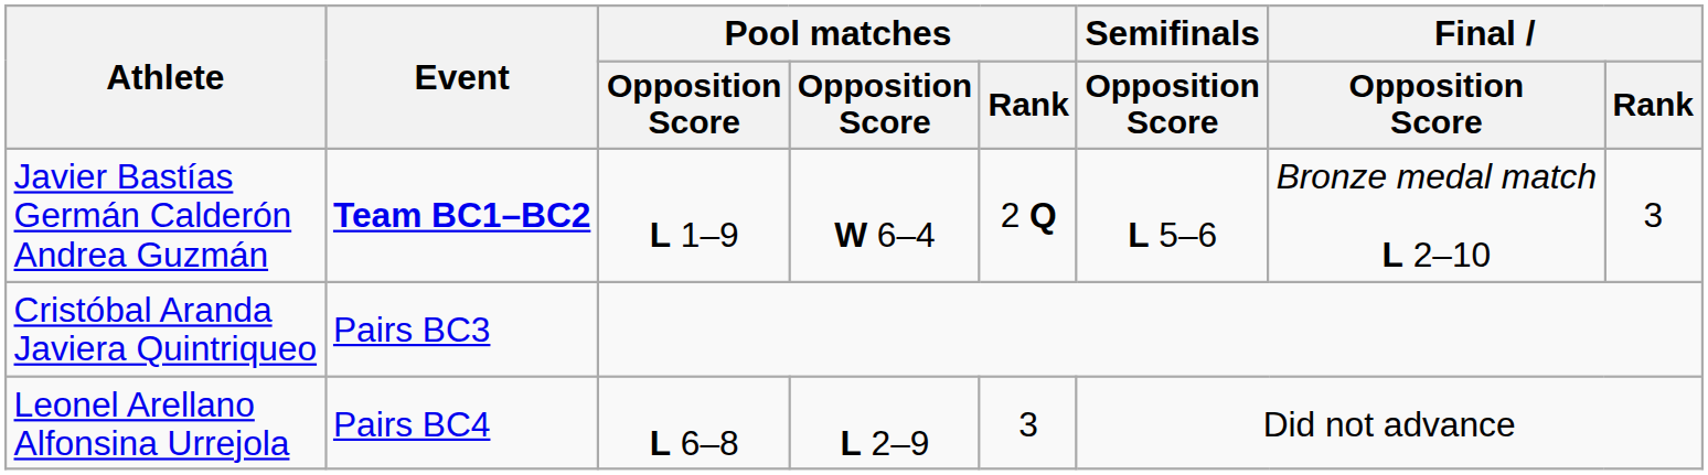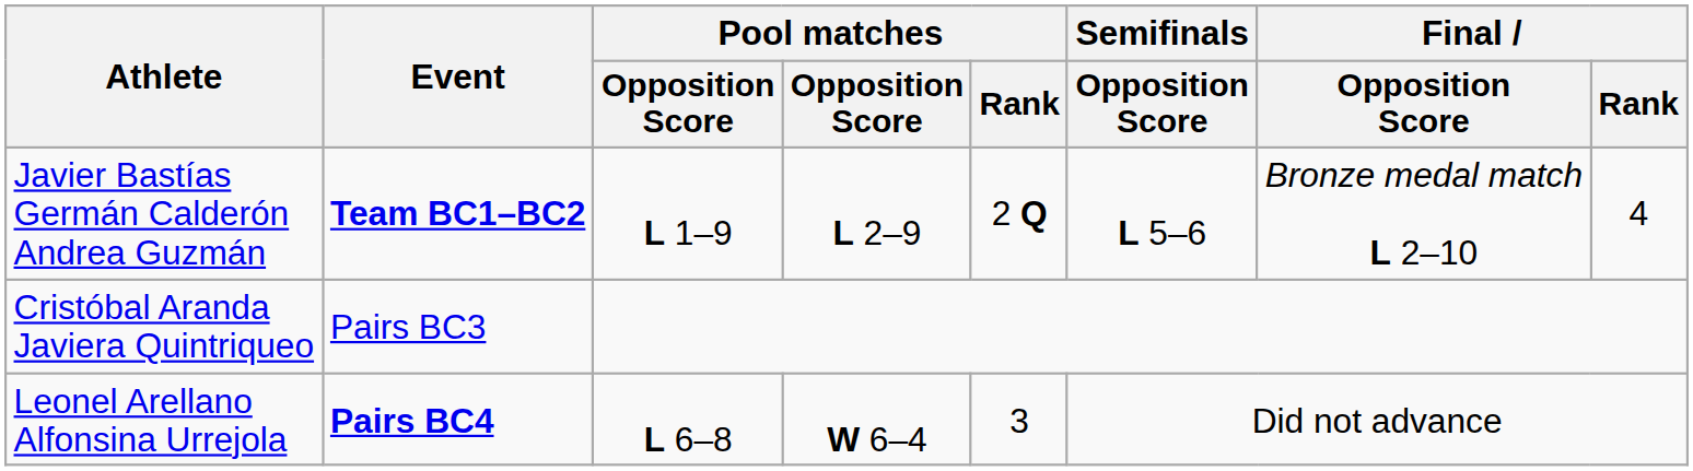 <table class=wikitable style="font-size:90%">
 <tr>
 <th rowspan="2">Athlete</th>
 <th rowspan="2">Event</th>
 <th colspan="3">Pool matches</th>
 <th>Semifinals</th>
 <th colspan=2>Final / </th>
 </tr>
 <tr style="font-size:95%">
 <th>Opposition<br>Score</th>
 <th>Opposition<br>Score</th>
 <th>Rank</th>
 <th>Opposition<br>Score</th>
 <th>Opposition<br>Score</th>
 <th>Rank</th>
 </tr>
 <tr align=center>
 <td align=left><a href='#'>Javier Bastías</a><br><a href='#'>Germán Calderón</a><br><a href='#'>Andrea Guzmán</a></td>
 <td align=left><strong><a href='#'>Team BC1–BC2</a></strong></td>
 <td><br><strong>L</strong> 1–9</td>
-<td><br><strong>W</strong> 6–4</td>
+<td><br><strong>L</strong> 2–9</td>
 <td>2 <strong>Q</strong></td>
 <td><br><strong>L</strong> 5–6</td>
 <td><em>Bronze medal match</em><br><br><strong>L</strong> 2–10</td>
-<td>3</td>
+<td>4</td>
 </tr>
 <tr align=center>
 <td align=left><a href='#'>Cristóbal Aranda</a><br><a href='#'>Javiera Quintriqueo</a></td>
 <td align=left><a href='#'>Pairs BC3</a></td>
 <td colspan=6></td>
 </tr>
 <tr align=center>
 <td align=left><a href='#'>Leonel Arellano</a><br><a href='#'>Alfonsina Urrejola</a></td>
-<td align=left><a href='#'>Pairs BC4</a></td>
+<td align=left><strong><a href='#'>Pairs BC4</a></strong></td>
 <td><br><strong>L</strong> 6–8</td>
-<td><br><strong>L</strong> 2–9</td>
+<td><br><strong>W</strong> 6–4</td>
 <td>3</td>
 <td colspan=3>Did not advance</td>
 </tr>
 </table>
